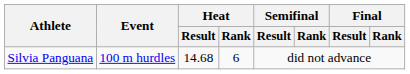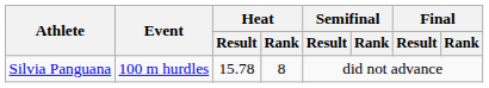 <table class="wikitable" style="font-size:90%">
 <tr>
 <th rowspan="2">Athlete</th>
 <th rowspan="2">Event</th>
 <th colspan="2">Heat</th>
 <th colspan="2">Semifinal</th>
 <th colspan="2">Final</th>
 </tr>
 <tr style="font-size:95%">
 <th>Result</th>
 <th>Rank</th>
 <th>Result</th>
 <th>Rank</th>
 <th>Result</th>
 <th>Rank</th>
 </tr>
 <tr align=center>
 <td align=left><a href='#'>Silvia Panguana</a></td>
 <td align=left><a href='#'>100 m hurdles</a></td>
-<td>14.68</td>
-<td>6</td>
+<td>15.78</td>
+<td>8</td>
 <td colspan=4>did not advance</td>
 </tr>
 </table>
